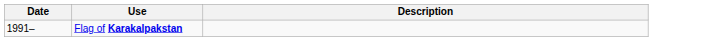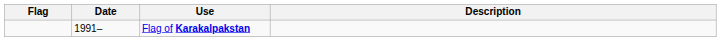 <table class="wikitable" style="background:#FFFFF;">
 <tr>
+<th style="width:100px;">Flag</th>
 <th style="width:100px;">Date</th>
 <th style="width:200px;">Use</th>
 <th style="width:700px;">Description</th>
 </tr>
 <tr>
+<td></td>
 <td>1991–</td>
 <td><a href='#'>Flag of</a> <strong><a href='#'>Karakalpakstan</a></strong></td>
 <td></td>
 </tr>
 </table>
